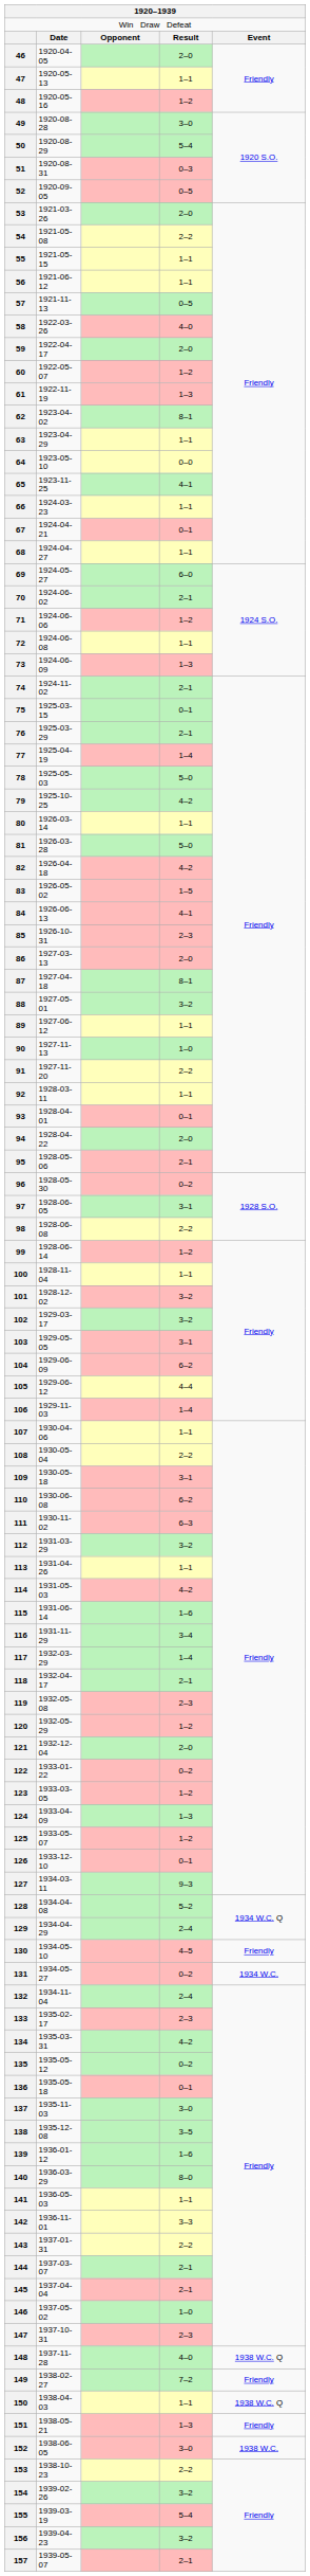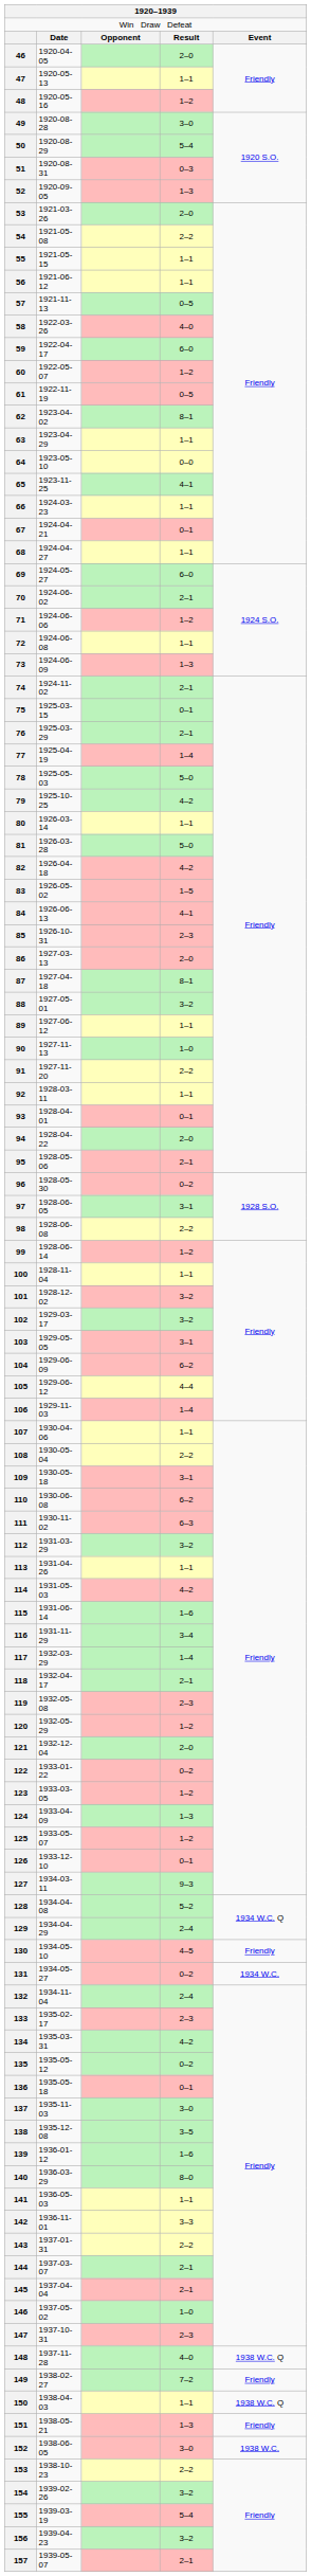 <table class="wikitable collapsible collapsed" style="font-size: 90%; min-width: 520px;">
 <tr>
 <th colspan="5" width="400">1920–1939</th>
 </tr>
 <tr>
 <td align="center" colspan="5"> Win   Draw   Defeat</td>
 </tr>
 <tr>
 <th></th>
 <th width=70>Date</th>
 <th>Opponent</th>
 <th>Result</th>
 <th>Event</th>
 </tr>
 <tr>
 <th>46</th>
 <td>1920-04-05</td>
 <td bgcolor="#bbf3bb"></td>
 <td bgcolor="#bbf3bb" align="center">2–0</td>
 <td rowspan="3" align="center"><a href='#'>Friendly</a></td>
 </tr>
 <tr>
 <th>47</th>
 <td>1920-05-13</td>
 <td bgcolor="#ffffbb"></td>
 <td bgcolor="#ffffbb" align="center">1–1</td>
 </tr>
 <tr>
 <th>48</th>
 <td>1920-05-16</td>
 <td bgcolor="#ffbbbb"></td>
 <td bgcolor="#ffbbbb" align="center">1–2</td>
 </tr>
 <tr>
 <th>49</th>
 <td>1920-08-28</td>
 <td bgcolor="#bbf3bb"></td>
 <td bgcolor="#bbf3bb" align="center">3–0</td>
 <td align="center" rowspan=4> <a href='#'>1920 S.O.</a></td>
 </tr>
 <tr>
 <th>50</th>
 <td>1920-08-29</td>
 <td bgcolor="#bbf3bb"></td>
 <td bgcolor="#bbf3bb" align="center">5–4</td>
 </tr>
 <tr>
 <th>51</th>
 <td>1920-08-31</td>
 <td bgcolor="#ffbbbb"></td>
 <td bgcolor="#ffbbbb" align="center">0–3</td>
 </tr>
 <tr>
 <th>52</th>
 <td>1920-09-05</td>
 <td bgcolor="#ffbbbb"></td>
-<td bgcolor="#ffbbbb" align="center">0–5</td>
+<td bgcolor="#ffbbbb" align="center">1–3</td>
 </tr>
 <tr>
 <th>53</th>
 <td>1921-03-26</td>
 <td bgcolor="#bbf3bb"></td>
 <td bgcolor="#bbf3bb" align="center">2–0</td>
 <td rowspan="16" align="center"><a href='#'>Friendly</a></td>
 </tr>
 <tr>
 <th>54</th>
 <td>1921-05-08</td>
 <td bgcolor="#ffffbb"></td>
 <td bgcolor="#ffffbb" align="center">2–2</td>
 </tr>
 <tr>
 <th>55</th>
 <td>1921-05-15</td>
 <td bgcolor="#ffffbb"></td>
 <td bgcolor="#ffffbb" align="center">1–1</td>
 </tr>
 <tr>
 <th>56</th>
 <td>1921-06-12</td>
 <td bgcolor="#ffffbb"></td>
 <td bgcolor="#ffffbb" align="center">1–1</td>
 </tr>
 <tr>
 <th>57</th>
 <td>1921-11-13</td>
 <td bgcolor="#bbf3bb"></td>
 <td bgcolor="#bbf3bb" align="center">0–5</td>
 </tr>
 <tr>
 <th>58</th>
 <td>1922-03-26</td>
 <td bgcolor="#ffbbbb"></td>
 <td bgcolor="#ffbbbb" align="center">4–0</td>
 </tr>
 <tr>
 <th>59</th>
 <td>1922-04-17</td>
 <td bgcolor="#bbf3bb"></td>
-<td bgcolor="#bbf3bb" align="center">2–0</td>
+<td bgcolor="#bbf3bb" align="center">6–0</td>
 </tr>
 <tr>
 <th>60</th>
 <td>1922-05-07</td>
 <td bgcolor="#ffbbbb"></td>
 <td bgcolor="#ffbbbb" align="center">1–2</td>
 </tr>
 <tr>
 <th>61</th>
 <td>1922-11-19</td>
 <td bgcolor="#ffbbbb"></td>
-<td bgcolor="#ffbbbb" align="center">1–3</td>
+<td bgcolor="#ffbbbb" align="center">0–5</td>
 </tr>
 <tr>
 <th>62</th>
 <td>1923-04-02</td>
 <td bgcolor="#bbf3bb"></td>
 <td bgcolor="#bbf3bb" align="center">8–1</td>
 </tr>
 <tr>
 <th>63</th>
 <td>1923-04-29</td>
 <td bgcolor="#ffffbb"></td>
 <td bgcolor="#ffffbb" align="center">1–1</td>
 </tr>
 <tr>
 <th>64</th>
 <td>1923-05-10</td>
 <td bgcolor="#ffffbb"></td>
 <td bgcolor="#ffffbb" align="center">0–0</td>
 </tr>
 <tr>
 <th>65</th>
 <td>1923-11-25</td>
 <td bgcolor="#bbf3bb"></td>
 <td bgcolor="#bbf3bb" align="center">4–1</td>
 </tr>
 <tr>
 <th>66</th>
 <td>1924-03-23</td>
 <td bgcolor="#ffffbb"></td>
 <td bgcolor="#ffffbb" align="center">1–1</td>
 </tr>
 <tr>
 <th>67</th>
 <td>1924-04-21</td>
 <td bgcolor="#ffbbbb"></td>
 <td bgcolor="#ffbbbb" align="center">0–1</td>
 </tr>
 <tr>
 <th>68</th>
 <td>1924-04-27</td>
 <td bgcolor="#ffffbb"></td>
 <td bgcolor="#ffffbb" align="center">1–1</td>
 </tr>
 <tr>
 <th>69</th>
 <td>1924-05-27</td>
 <td bgcolor="#bbf3bb"></td>
 <td bgcolor="#bbf3bb" align="center">6–0</td>
 <td align="center" rowspan=5> <a href='#'>1924 S.O.</a></td>
 </tr>
 <tr>
 <th>70</th>
 <td>1924-06-02</td>
 <td bgcolor="#bbf3bb"></td>
 <td bgcolor="#bbf3bb" align="center">2–1</td>
 </tr>
 <tr>
 <th>71</th>
 <td>1924-06-06</td>
 <td bgcolor="#ffbbbb"></td>
 <td bgcolor="#ffbbbb" align="center">1–2</td>
 </tr>
 <tr>
 <th>72</th>
 <td>1924-06-08</td>
 <td bgcolor="#ffffbb"></td>
 <td bgcolor="#ffffbb" align="center">1–1</td>
 </tr>
 <tr>
 <th>73</th>
 <td>1924-06-09</td>
 <td bgcolor="#ffbbbb"></td>
 <td bgcolor="#ffbbbb" align="center">1–3</td>
 </tr>
 <tr>
 <th>74</th>
 <td>1924-11-02</td>
 <td bgcolor="#bbf3bb"></td>
 <td bgcolor="#bbf3bb" align="center">2–1</td>
 <td rowspan="22" align="center"><a href='#'>Friendly</a></td>
 </tr>
 <tr>
 <th>75</th>
 <td>1925-03-15</td>
 <td bgcolor="#bbf3bb"></td>
 <td bgcolor="#bbf3bb" align="center">0–1</td>
 </tr>
 <tr>
 <th>76</th>
 <td>1925-03-29</td>
 <td bgcolor="#bbf3bb"></td>
 <td bgcolor="#bbf3bb" align="center">2–1</td>
 </tr>
 <tr>
 <th>77</th>
 <td>1925-04-19</td>
 <td bgcolor="#ffbbbb"></td>
 <td bgcolor="#ffbbbb" align="center">1–4</td>
 </tr>
 <tr>
 <th>78</th>
 <td>1925-05-03</td>
 <td bgcolor="#bbf3bb"></td>
 <td bgcolor="#bbf3bb" align="center">5–0</td>
 </tr>
 <tr>
 <th>79</th>
 <td>1925-10-25</td>
 <td bgcolor="#bbf3bb"></td>
 <td bgcolor="#bbf3bb" align="center">4–2</td>
 </tr>
 <tr>
 <th>80</th>
 <td>1926-03-14</td>
 <td bgcolor="#ffffbb"></td>
 <td bgcolor="#ffffbb" align="center">1–1</td>
 </tr>
 <tr>
 <th>81</th>
 <td>1926-03-28</td>
 <td bgcolor="#bbf3bb"></td>
 <td bgcolor="#bbf3bb" align="center">5–0</td>
 </tr>
 <tr>
 <th>82</th>
 <td>1926-04-18</td>
 <td bgcolor="#ffbbbb"></td>
 <td bgcolor="#ffbbbb" align="center">4–2</td>
 </tr>
 <tr>
 <th>83</th>
 <td>1926-05-02</td>
 <td bgcolor="#ffbbbb"></td>
 <td bgcolor="#ffbbbb" align="center">1–5</td>
 </tr>
 <tr>
 <th>84</th>
 <td>1926-06-13</td>
 <td bgcolor="#ffbbbb"></td>
 <td bgcolor="#ffbbbb" align="center">4–1</td>
 </tr>
 <tr>
 <th>85</th>
 <td>1926-10-31</td>
 <td bgcolor="#ffbbbb"></td>
 <td bgcolor="#ffbbbb" align="center">2–3</td>
 </tr>
 <tr>
 <th>86</th>
 <td>1927-03-13</td>
 <td bgcolor="#ffbbbb"></td>
 <td bgcolor="#ffbbbb" align="center">2–0</td>
 </tr>
 <tr>
 <th>87</th>
 <td>1927-04-18</td>
 <td bgcolor="#bbf3bb"></td>
 <td bgcolor="#bbf3bb" align="center">8–1</td>
 </tr>
 <tr>
 <th>88</th>
 <td>1927-05-01</td>
 <td bgcolor="#bbf3bb"></td>
 <td bgcolor="#bbf3bb" align="center">3–2</td>
 </tr>
 <tr>
 <th>89</th>
 <td>1927-06-12</td>
 <td bgcolor="#ffffbb"></td>
 <td bgcolor="#ffffbb" align="center">1–1</td>
 </tr>
 <tr>
 <th>90</th>
 <td>1927-11-13</td>
 <td bgcolor="#bbf3bb"></td>
 <td bgcolor="#bbf3bb" align="center">1–0</td>
 </tr>
 <tr>
 <th>91</th>
 <td>1927-11-20</td>
 <td bgcolor="#ffffbb"></td>
 <td bgcolor="#ffffbb" align="center">2–2</td>
 </tr>
 <tr>
 <th>92</th>
 <td>1928-03-11</td>
 <td bgcolor="#ffffbb"></td>
 <td bgcolor="#ffffbb" align="center">1–1</td>
 </tr>
 <tr>
 <th>93</th>
 <td>1928-04-01</td>
 <td bgcolor="#ffbbbb"></td>
 <td bgcolor="#ffbbbb" align="center">0–1</td>
 </tr>
 <tr>
 <th>94</th>
 <td>1928-04-22</td>
 <td bgcolor="#bbf3bb"></td>
 <td bgcolor="#bbf3bb" align="center">2–0</td>
 </tr>
 <tr>
 <th>95</th>
 <td>1928-05-06</td>
 <td bgcolor="#ffbbbb"></td>
 <td bgcolor="#ffbbbb" align="center">2–1</td>
 </tr>
 <tr>
 <th>96</th>
 <td>1928-05-30</td>
 <td bgcolor="#ffbbbb"></td>
 <td bgcolor="#ffbbbb" align="center">0–2</td>
 <td rowspan="3" align="center"> <a href='#'>1928 S.O.</a></td>
 </tr>
 <tr>
 <th>97</th>
 <td>1928-06-05</td>
 <td bgcolor="#bbf3bb"></td>
 <td bgcolor="#bbf3bb" align="center">3–1</td>
 </tr>
 <tr>
 <th>98</th>
 <td>1928-06-08</td>
 <td bgcolor="#ffffbb"></td>
 <td bgcolor="#ffffbb" align="center">2–2</td>
 </tr>
 <tr>
 <th>99</th>
 <td>1928-06-14</td>
 <td bgcolor="#ffbbbb"></td>
 <td bgcolor="#ffbbbb" align="center">1–2</td>
 <td rowspan="8" align="center"><a href='#'>Friendly</a></td>
 </tr>
 <tr>
 <th>100</th>
 <td>1928-11-04</td>
 <td bgcolor="#ffffbb"></td>
 <td bgcolor="#ffffbb" align="center">1–1</td>
 </tr>
 <tr>
 <th>101</th>
 <td>1928-12-02</td>
 <td bgcolor="#ffbbbb"></td>
 <td bgcolor="#ffbbbb" align="center">3–2</td>
 </tr>
 <tr>
 <th>102</th>
 <td>1929-03-17</td>
 <td bgcolor="#bbf3bb"></td>
 <td bgcolor="#bbf3bb" align="center">3–2</td>
 </tr>
 <tr>
 <th>103</th>
 <td>1929-05-05</td>
 <td bgcolor="#ffbbbb"></td>
 <td bgcolor="#ffbbbb" align="center">3–1</td>
 </tr>
 <tr>
 <th>104</th>
 <td>1929-06-09</td>
 <td bgcolor="#ffbbbb"></td>
 <td bgcolor="#ffbbbb" align="center">6–2</td>
 </tr>
 <tr>
 <th>105</th>
 <td>1929-06-12</td>
 <td bgcolor="#ffffbb"></td>
 <td bgcolor="#ffffbb" align="center">4–4</td>
 </tr>
 <tr>
 <th>106</th>
 <td>1929-11-03</td>
 <td bgcolor="#ffbbbb"></td>
 <td bgcolor="#ffbbbb" align="center">1–4</td>
 </tr>
 <tr>
 <th>107</th>
 <td>1930-04-06</td>
 <td bgcolor="#ffffbb"></td>
 <td bgcolor="#ffffbb" align="center">1–1</td>
 <td rowspan="21" align="center"><a href='#'>Friendly</a></td>
 </tr>
 <tr>
 <th>108</th>
 <td>1930-05-04</td>
 <td bgcolor="#ffffbb"></td>
 <td bgcolor="#ffffbb" align="center">2–2</td>
 </tr>
 <tr>
 <th>109</th>
 <td>1930-05-18</td>
 <td bgcolor="#ffbbbb"></td>
 <td bgcolor="#ffbbbb" align="center">3–1</td>
 </tr>
 <tr>
 <th>110</th>
 <td>1930-06-08</td>
 <td bgcolor="#ffbbbb"></td>
 <td bgcolor="#ffbbbb" align="center">6–2</td>
 </tr>
 <tr>
 <th>111</th>
 <td>1930-11-02</td>
 <td bgcolor="#ffbbbb"></td>
 <td bgcolor="#ffbbbb" align="center">6–3</td>
 </tr>
 <tr>
 <th>112</th>
 <td>1931-03-29</td>
 <td bgcolor="#bbf3bb"></td>
 <td bgcolor="#bbf3bb" align="center">3–2</td>
 </tr>
 <tr>
 <th>113</th>
 <td>1931-04-26</td>
 <td bgcolor="#ffffbb"></td>
 <td bgcolor="#ffffbb" align="center">1–1</td>
 </tr>
 <tr>
 <th>114</th>
 <td>1931-05-03</td>
 <td bgcolor="#ffbbbb"></td>
 <td bgcolor="#ffbbbb" align="center">4–2</td>
 </tr>
 <tr>
 <th>115</th>
 <td>1931-06-14</td>
 <td bgcolor="#bbf3bb"></td>
 <td bgcolor="#bbf3bb" align="center">1–6</td>
 </tr>
 <tr>
 <th>116</th>
 <td>1931-11-29</td>
 <td bgcolor="#bbf3bb"></td>
 <td bgcolor="#bbf3bb" align="center">3–4</td>
 </tr>
 <tr>
 <th>117</th>
 <td>1932-03-29</td>
 <td bgcolor="#bbf3bb"></td>
 <td bgcolor="#bbf3bb" align="center">1–4</td>
 </tr>
 <tr>
 <th>118</th>
 <td>1932-04-17</td>
 <td bgcolor="#bbf3bb"></td>
 <td bgcolor="#bbf3bb" align="center">2–1</td>
 </tr>
 <tr>
 <th>119</th>
 <td>1932-05-08</td>
 <td bgcolor="#ffbbbb"></td>
 <td bgcolor="#ffbbbb" align="center">2–3</td>
 </tr>
 <tr>
 <th>120</th>
 <td>1932-05-29</td>
 <td bgcolor="#ffbbbb"></td>
 <td bgcolor="#ffbbbb" align="center">1–2</td>
 </tr>
 <tr>
 <th>121</th>
 <td>1932-12-04</td>
 <td bgcolor="#bbf3bb"></td>
 <td bgcolor="#bbf3bb" align="center">2–0</td>
 </tr>
 <tr>
 <th>122</th>
 <td>1933-01-22</td>
 <td bgcolor="#ffbbbb"></td>
 <td bgcolor="#ffbbbb" align="center">0–2</td>
 </tr>
 <tr>
 <th>123</th>
 <td>1933-03-05</td>
 <td bgcolor="#ffbbbb"></td>
 <td bgcolor="#ffbbbb" align="center">1–2</td>
 </tr>
 <tr>
 <th>124</th>
 <td>1933-04-09</td>
 <td bgcolor="#bbf3bb"></td>
 <td bgcolor="#bbf3bb" align="center">1–3</td>
 </tr>
 <tr>
 <th>125</th>
 <td>1933-05-07</td>
 <td bgcolor="#ffbbbb"></td>
 <td bgcolor="#ffbbbb" align="center">1–2</td>
 </tr>
 <tr>
 <th>126</th>
 <td>1933-12-10</td>
 <td bgcolor="#ffbbbb"></td>
 <td bgcolor="#ffbbbb" align="center">0–1</td>
 </tr>
 <tr>
 <th>127</th>
 <td>1934-03-11</td>
 <td bgcolor="#bbf3bb"></td>
 <td bgcolor="#bbf3bb" align="center">9–3</td>
 </tr>
 <tr>
 <th>128</th>
 <td>1934-04-08</td>
 <td bgcolor="#bbf3bb"></td>
 <td bgcolor="#bbf3bb" align="center">5–2</td>
 <td rowspan="2" align="center"> <a href='#'>1934 W.C.</a> Q</td>
 </tr>
 <tr>
 <th>129</th>
 <td>1934-04-29</td>
 <td bgcolor="#bbf3bb"></td>
 <td bgcolor="#bbf3bb" align="center">2–4</td>
 </tr>
 <tr>
 <th>130</th>
 <td>1934-05-10</td>
 <td bgcolor="#ffbbbb"></td>
 <td bgcolor="#ffbbbb" align="center">4–5</td>
 <td align="center"><a href='#'>Friendly</a></td>
 </tr>
 <tr>
 <th>131</th>
 <td>1934-05-27</td>
 <td bgcolor="#ffbbbb"></td>
 <td bgcolor="#ffbbbb" align="center">0–2</td>
 <td align="center"> <a href='#'>1934 W.C.</a></td>
 </tr>
 <tr>
 <th>132</th>
 <td>1934-11-04</td>
 <td bgcolor="#bbf3bb"></td>
 <td bgcolor="#bbf3bb" align="center">2–4</td>
 <td rowspan="16" align="center"><a href='#'>Friendly</a></td>
 </tr>
 <tr>
 <th>133</th>
 <td>1935-02-17</td>
 <td bgcolor="#ffbbbb"></td>
 <td bgcolor="#ffbbbb" align="center">2–3</td>
 </tr>
 <tr>
 <th>134</th>
 <td>1935-03-31</td>
 <td bgcolor="#bbf3bb"></td>
 <td bgcolor="#bbf3bb" align="center">4–2</td>
 </tr>
 <tr>
 <th>135</th>
 <td>1935-05-12</td>
 <td bgcolor="#bbf3bb"></td>
 <td bgcolor="#bbf3bb" align="center">0–2</td>
 </tr>
 <tr>
 <th>136</th>
 <td>1935-05-18</td>
 <td bgcolor="#ffbbbb"></td>
 <td bgcolor="#ffbbbb" align="center">0–1</td>
 </tr>
 <tr>
 <th>137</th>
 <td>1935-11-03</td>
 <td bgcolor="#bbf3bb"></td>
 <td bgcolor="#bbf3bb" align="center">3–0</td>
 </tr>
 <tr>
 <th>138</th>
 <td>1935-12-08</td>
 <td bgcolor="#bbf3bb"></td>
 <td bgcolor="#bbf3bb" align="center">3–5</td>
 </tr>
 <tr>
 <th>139</th>
 <td>1936-01-12</td>
 <td bgcolor="#bbf3bb"></td>
 <td bgcolor="#bbf3bb" align="center">1–6</td>
 </tr>
 <tr>
 <th>140</th>
 <td>1936-03-29</td>
 <td bgcolor="#bbf3bb"></td>
 <td bgcolor="#bbf3bb" align="center">8–0</td>
 </tr>
 <tr>
 <th>141</th>
 <td>1936-05-03</td>
 <td bgcolor="#ffffbb"></td>
 <td bgcolor="#ffffbb" align="center">1–1</td>
 </tr>
 <tr>
 <th>142</th>
 <td>1936-11-01</td>
 <td bgcolor="#ffffbb"></td>
 <td bgcolor="#ffffbb" align="center">3–3</td>
 </tr>
 <tr>
 <th>143</th>
 <td>1937-01-31</td>
 <td bgcolor="#ffffbb"></td>
 <td bgcolor="#ffffbb" align="center">2–2</td>
 </tr>
 <tr>
 <th>144</th>
 <td>1937-03-07</td>
 <td bgcolor="#bbf3bb"></td>
 <td bgcolor="#bbf3bb" align="center">2–1</td>
 </tr>
 <tr>
 <th>145</th>
 <td>1937-04-04</td>
 <td bgcolor="#ffbbbb"></td>
 <td bgcolor="#ffbbbb" align="center">2–1</td>
 </tr>
 <tr>
 <th>146</th>
 <td>1937-05-02</td>
 <td bgcolor="#bbf3bb"></td>
 <td bgcolor="#bbf3bb" align="center">1–0</td>
 </tr>
 <tr>
 <th>147</th>
 <td>1937-10-31</td>
 <td bgcolor="#ffbbbb"></td>
 <td bgcolor="#ffbbbb" align="center">2–3</td>
 </tr>
 <tr>
 <th>148</th>
 <td>1937-11-28</td>
 <td bgcolor="#bbf3bb"></td>
 <td bgcolor="#bbf3bb" align="center">4–0</td>
 <td align="center"> <a href='#'>1938 W.C.</a> Q</td>
 </tr>
 <tr>
 <th>149</th>
 <td>1938-02-27</td>
 <td bgcolor="#bbf3bb"></td>
 <td bgcolor="#bbf3bb" align="center">7–2</td>
 <td align="center"><a href='#'>Friendly</a></td>
 </tr>
 <tr>
 <th>150</th>
 <td>1938-04-03</td>
 <td bgcolor="#ffffbb"></td>
 <td bgcolor="#ffffbb" align="center">1–1</td>
 <td align="center"> <a href='#'>1938 W.C.</a> Q</td>
 </tr>
 <tr>
 <th>151</th>
 <td>1938-05-21</td>
 <td bgcolor="#ffbbbb"></td>
 <td bgcolor="#ffbbbb" align="center">1–3</td>
 <td align="center"><a href='#'>Friendly</a></td>
 </tr>
 <tr>
 <th>152</th>
 <td>1938-06-05</td>
 <td bgcolor="#ffbbbb"></td>
 <td bgcolor="#ffbbbb" align="center">3–0</td>
 <td align="center"> <a href='#'>1938 W.C.</a></td>
 </tr>
 <tr>
 <th>153</th>
 <td>1938-10-23</td>
 <td bgcolor="#ffffbb"></td>
 <td bgcolor="#ffffbb" align="center">2–2</td>
 <td rowspan="5" align="center"><a href='#'>Friendly</a></td>
 </tr>
 <tr>
 <th>154</th>
 <td>1939-02-26</td>
 <td bgcolor="#bbf3bb"></td>
 <td bgcolor="#bbf3bb" align="center">3–2</td>
 </tr>
 <tr>
 <th>155</th>
 <td>1939-03-19</td>
 <td bgcolor="#ffbbbb"></td>
 <td bgcolor="#ffbbbb" align="center">5–4</td>
 </tr>
 <tr>
 <th>156</th>
 <td>1939-04-23</td>
 <td bgcolor="#bbf3bb"></td>
 <td bgcolor="#bbf3bb" align="center">3–2</td>
 </tr>
 <tr>
 <th>157</th>
 <td>1939-05-07</td>
 <td bgcolor="#ffbbbb"></td>
 <td bgcolor="#ffbbbb" align="center">2–1</td>
 </tr>
 </table>
